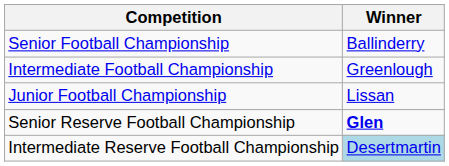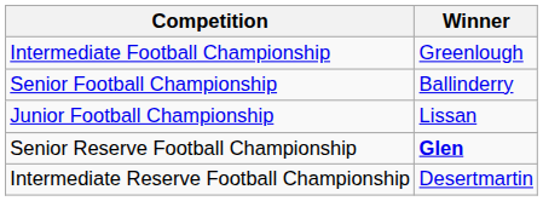 <table class="wikitable">
 <tr>
 <th>Competition</th>
 <th>Winner</th>
 </tr>
 <tr>
+<td><a href='#'>Intermediate Football Championship</a></td>
+<td><a href='#'>Greenlough</a></td>
+</tr>
+<tr>
 <td><a href='#'>Senior Football Championship</a></td>
 <td><a href='#'>Ballinderry</a></td>
-</tr>
-<tr>
-<td><a href='#'>Intermediate Football Championship</a></td>
-<td><a href='#'>Greenlough</a></td>
 </tr>
 <tr>
 <td><a href='#'>Junior Football Championship</a></td>
 <td><a href='#'>Lissan</a></td>
 </tr>
 <tr>
 <td>Senior Reserve Football Championship</td>
 <td><strong><a href='#'>Glen</a></strong></td>
 </tr>
 <tr>
 <td>Intermediate Reserve Football Championship</td>
-<td style="background: lightblue;"><a href='#'>Desertmartin</a></td>
+<td><a href='#'>Desertmartin</a></td>
 </tr>
 </table>
